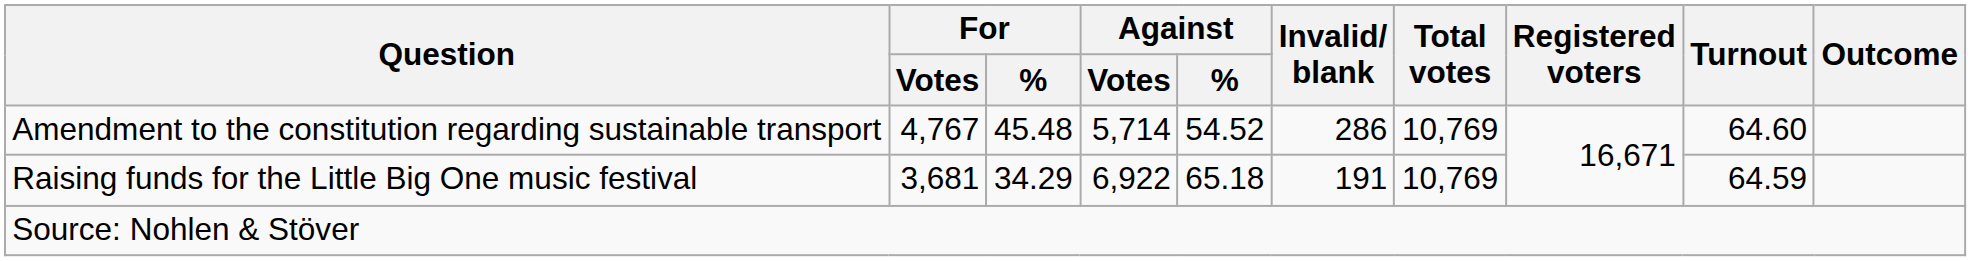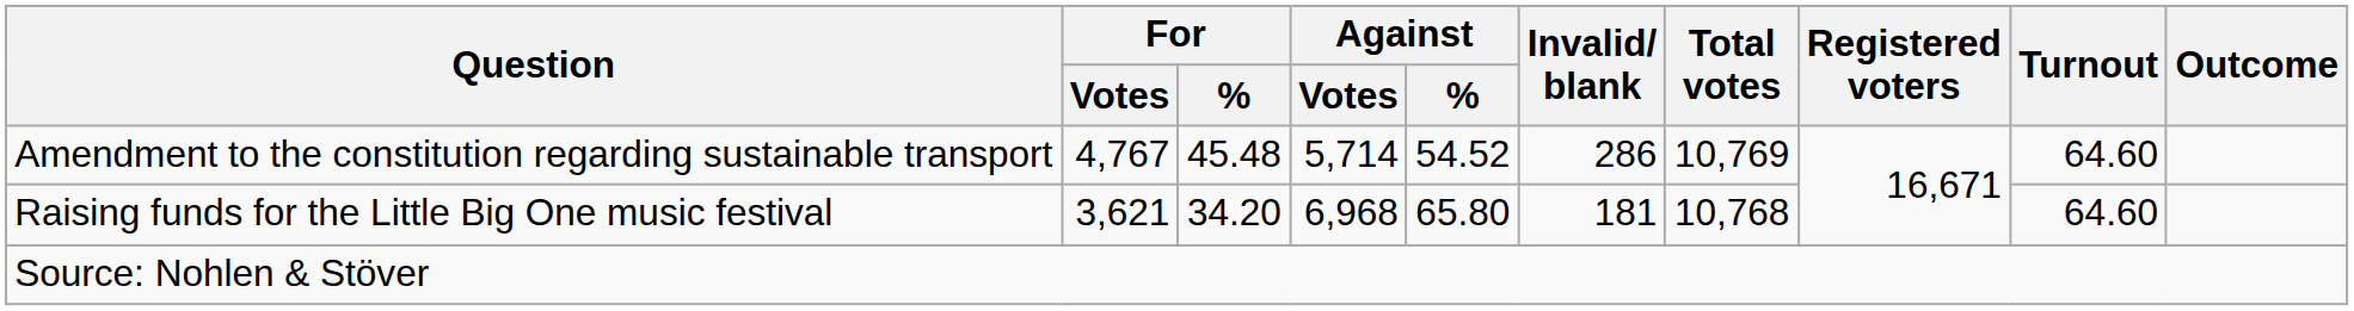 <table class=wikitable style="text-align:right">
 <tr>
 <th rowspan=2>Question</th>
 <th colspan=2>For</th>
 <th colspan=2>Against</th>
 <th rowspan=2>Invalid/<br>blank</th>
 <th rowspan=2>Total<br>votes</th>
 <th rowspan=2>Registered<br>voters</th>
 <th rowspan=2>Turnout</th>
 <th rowspan=2>Outcome</th>
 </tr>
 <tr>
 <th>Votes</th>
 <th>%</th>
 <th>Votes</th>
 <th>%</th>
 </tr>
 <tr>
 <td align=left>Amendment to the constitution regarding sustainable transport</td>
 <td>4,767</td>
 <td>45.48</td>
 <td>5,714</td>
 <td>54.52</td>
 <td>286</td>
 <td>10,769</td>
 <td rowspan=2>16,671</td>
 <td>64.60</td>
 <td></td>
 </tr>
 <tr>
 <td align=left>Raising funds for the Little Big One music festival</td>
-<td>3,681</td>
-<td>34.29</td>
-<td>6,922</td>
-<td>65.18</td>
-<td>191</td>
-<td>10,769</td>
-<td>64.59</td>
+<td>3,621</td>
+<td>34.20</td>
+<td>6,968</td>
+<td>65.80</td>
+<td>181</td>
+<td>10,768</td>
+<td>64.60</td>
 <td></td>
 </tr>
 <tr>
 <td colspan=12 align=left>Source: Nohlen & Stöver</td>
 </tr>
 </table>
